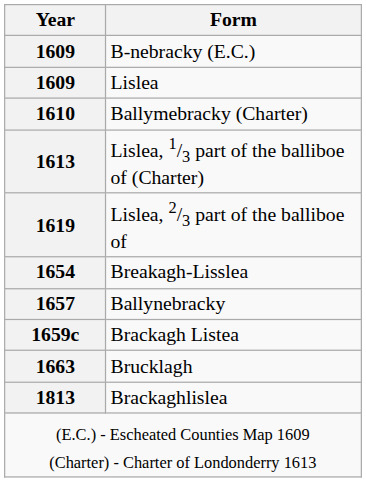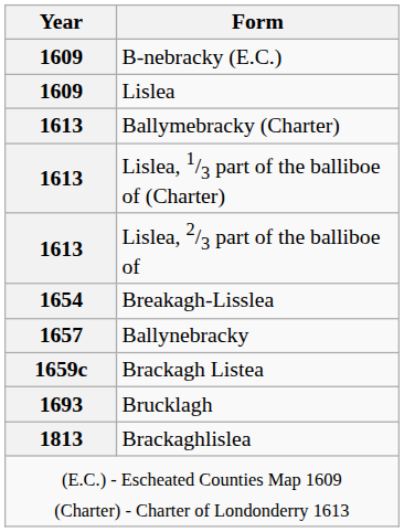 <table class="wikitable" style="margin:0 0 0 3em; border:1px solid darkgrey;">
 <tr>
 <th style="width:75px;">Year</th>
 <th style="width:200px;">Form</th>
 </tr>
 <tr>
 <th>1609</th>
 <td>B-nebracky (E.C.)</td>
 </tr>
 <tr>
 <th>1609</th>
 <td>Lislea</td>
 </tr>
 <tr>
-<th>1610</th>
+<th>1613</th>
 <td>Ballymebracky (Charter)</td>
 </tr>
 <tr>
 <th>1613</th>
 <td>Lislea, <sup>1</sup>/<sub>3</sub> part of the balliboe of (Charter)</td>
 </tr>
 <tr>
-<th>1619</th>
+<th>1613</th>
 <td>Lislea, <sup>2</sup>/<sub>3</sub> part of the balliboe of</td>
 </tr>
 <tr>
 <th>1654</th>
 <td>Breakagh-Lisslea</td>
 </tr>
 <tr>
 <th>1657</th>
 <td>Ballynebracky</td>
 </tr>
 <tr>
 <th>1659c</th>
 <td>Brackagh Listea</td>
 </tr>
 <tr>
-<th>1663</th>
+<th>1693</th>
 <td>Brucklagh</td>
 </tr>
 <tr>
 <th>1813</th>
 <td>Brackaghlislea</td>
 </tr>
 <tr>
 <td colspan="2" align="center"><sub>(E.C.) - Escheated Counties Map 1609<br>(Charter) - Charter of Londonderry 1613</sub></td>
 </tr>
 </table>
